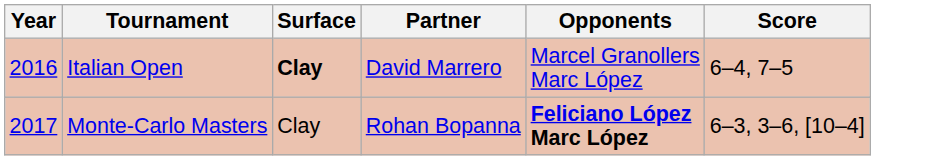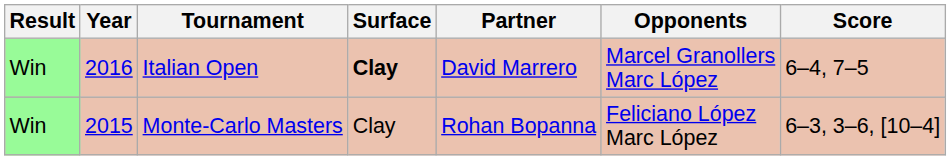 <table class="sortable wikitable">
 <tr>
+<th>Result</th>
 <th>Year</th>
 <th>Tournament</th>
 <th>Surface</th>
 <th>Partner</th>
 <th>Opponents</th>
 <th class="unsortable">Score</th>
 </tr>
 <tr bgcolor=EBC2AF>
+<td bgcolor=98FB98>Win</td>
 <td><a href='#'>2016</a></td>
 <td><a href='#'>Italian Open</a></td>
 <td><strong>Clay</strong></td>
 <td> <a href='#'>David Marrero</a></td>
 <td> <a href='#'>Marcel Granollers</a> <br> <a href='#'>Marc López</a></td>
 <td>6–4, 7–5</td>
 </tr>
 <tr bgcolor=ebc2af>
-<td><a href='#'>2017</a></td>
+<td bgcolor=98FB98>Win</td>
+<td><a href='#'>2015</a></td>
 <td><a href='#'>Monte-Carlo Masters</a></td>
 <td>Clay</td>
 <td> <a href='#'>Rohan Bopanna</a></td>
-<td><strong> <a href='#'>Feliciano López</a><br> Marc López</strong></td>
+<td> <a href='#'>Feliciano López</a><br> Marc López</td>
 <td>6–3, 3–6, [10–4]</td>
 </tr>
 </table>
